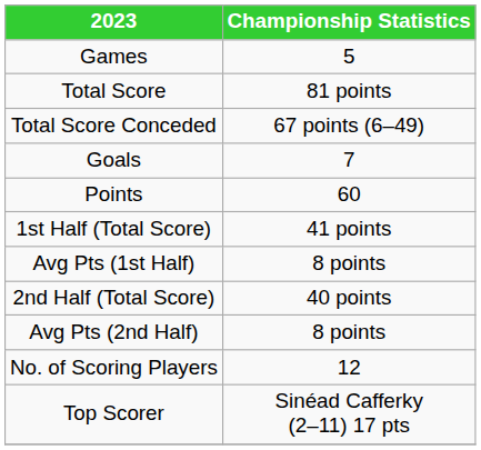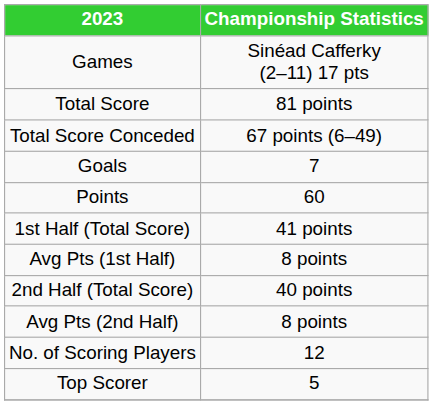 <table class="wikitable" border="2" style="text-align:center; float:center; font-size:105%">
 <tr>
 <th style=background:#32CD32;color:white;>2023</th>
 <th style=background:#32CD32;color:white;>Championship Statistics</th>
 </tr>
 <tr>
 <td>Games</td>
-<td>5</td>
+<td>Sinéad Cafferky<br>(2–11) 17 pts</td>
 </tr>
 <tr>
 <td>Total Score</td>
 <td>81 points</td>
 </tr>
 <tr>
 <td>Total Score Conceded</td>
 <td>67 points (6–49)</td>
 </tr>
 <tr>
 <td>Goals</td>
 <td>7</td>
 </tr>
 <tr>
 <td>Points</td>
 <td>60</td>
 </tr>
 <tr>
 <td>1st Half (Total Score)</td>
 <td>41 points</td>
 </tr>
 <tr>
 <td>Avg Pts (1st Half)</td>
 <td>8 points</td>
 </tr>
 <tr>
 <td>2nd Half (Total Score)</td>
 <td>40 points</td>
 </tr>
 <tr>
 <td>Avg Pts (2nd Half)</td>
 <td>8 points</td>
 </tr>
 <tr>
 <td>No. of Scoring Players</td>
 <td>12</td>
 </tr>
 <tr>
 <td>Top Scorer</td>
-<td>Sinéad Cafferky<br>(2–11) 17 pts</td>
+<td>5</td>
 </tr>
 <tr>
 </tr>
 </table>
